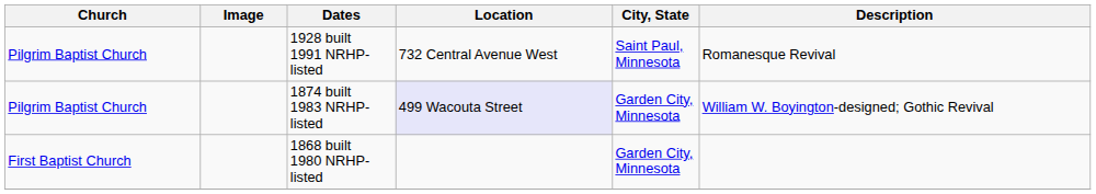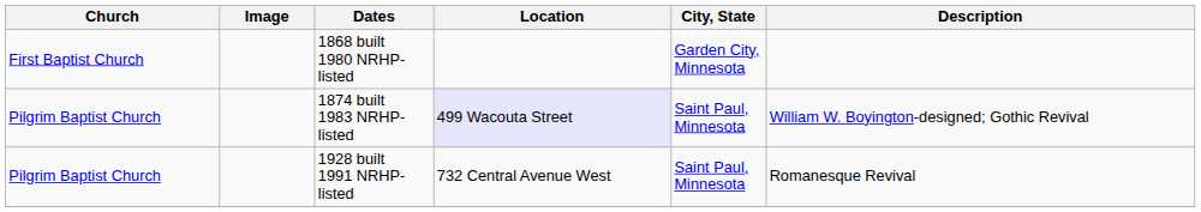 <table class="wikitable sortable" style="width:98%">
 <tr>
 <th width = 18%><strong>Church</strong></th>
 <th width = 8% class="unsortable"><strong>Image</strong></th>
 <th width = 10%><strong>Dates</strong></th>
 <th><strong>Location</strong></th>
 <th width = 8%><strong>City, State</strong></th>
 <th class="unsortable"><strong>Description</strong></th>
 </tr>
 <tr ->
+<td><a href='#'>First Baptist Church</a></td>
+<td></td>
+<td>1868 built<br>1980 NRHP-listed</td>
+<td><small></small></td>
+<td><a href='#'>Garden City, Minnesota</a></td>
+<td></td>
+</tr>
+<tr ->
+<td><a href='#'>Pilgrim Baptist Church</a></td>
+<td></td>
+<td>1874 built<br>1983 NRHP-listed</td>
+<td style="background: lavender;">499 Wacouta Street<br><small></small></td>
+<td><a href='#'>Saint Paul, Minnesota</a></td>
+<td><a href='#'>William W. Boyington</a>-designed; Gothic Revival</td>
+</tr>
+<tr ->
 <td><a href='#'>Pilgrim Baptist Church</a></td>
 <td></td>
 <td>1928 built<br>1991 NRHP-listed</td>
 <td>732 Central Avenue West<br><small></small></td>
 <td><a href='#'>Saint Paul, Minnesota</a></td>
 <td>Romanesque Revival</td>
 </tr>
 <tr ->
-<td><a href='#'>Pilgrim Baptist Church</a></td>
-<td></td>
-<td>1874 built<br>1983 NRHP-listed</td>
-<td style="background: lavender;">499 Wacouta Street<br><small></small></td>
-<td><a href='#'>Garden City, Minnesota</a></td>
-<td><a href='#'>William W. Boyington</a>-designed; Gothic Revival</td>
-</tr>
-<tr ->
-<td><a href='#'>First Baptist Church</a></td>
-<td></td>
-<td>1868 built<br>1980 NRHP-listed</td>
-<td><small></small></td>
-<td><a href='#'>Garden City, Minnesota</a></td>
-<td></td>
-</tr>
-<tr ->
 </tr>
 </table>
